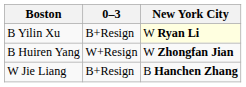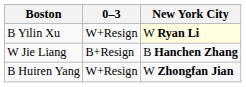 <table class="wikitable">
 <tr>
 <th>Boston</th>
 <th>0–3</th>
 <th>New York City</th>
 </tr>
 <tr>
 <td>B Yilin Xu</td>
+<td>W+Resign</td>
+<td style="background: lightyellow;">W <strong>Ryan Li</strong></td>
+</tr>
+<tr>
+<td>W Jie Liang</td>
 <td>B+Resign</td>
-<td style="background: lightyellow;">W <strong>Ryan Li</strong></td>
+<td>B <strong>Hanchen Zhang</strong></td>
 </tr>
 <tr>
 <td>B Huiren Yang</td>
 <td>W+Resign</td>
 <td>W <strong>Zhongfan Jian</strong></td>
 </tr>
-<tr>
-<td>W Jie Liang</td>
-<td>B+Resign</td>
-<td>B <strong>Hanchen Zhang</strong></td>
-</tr>
 </table>
